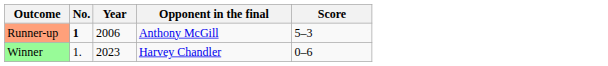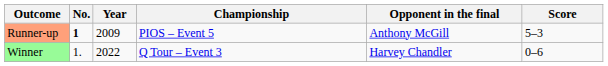 <table class="sortable wikitable">
 <tr>
 <th width="80">Outcome</th>
 <th width="20">No.</th>
 <th width="50">Year</th>
+<th width="300">Championship</th>
 <th width="200">Opponent in the final</th>
 <th width="100">Score</th>
 </tr>
 <tr>
 <td style="background:#ffa07a;">Runner-up</td>
 <td><strong>1</strong></td>
-<td>2006</td>
+<td>2009</td>
+<td><a href='#'>PIOS – Event 5</a></td>
 <td> <a href='#'>Anthony McGill</a></td>
 <td>5–3</td>
 </tr>
 <tr>
 <td style="background:#98fb98;">Winner</td>
 <td>1.</td>
-<td>2023</td>
+<td>2022</td>
+<td><a href='#'>Q Tour – Event 3</a></td>
 <td> <a href='#'>Harvey Chandler</a></td>
 <td>0–6</td>
 </tr>
 </table>
